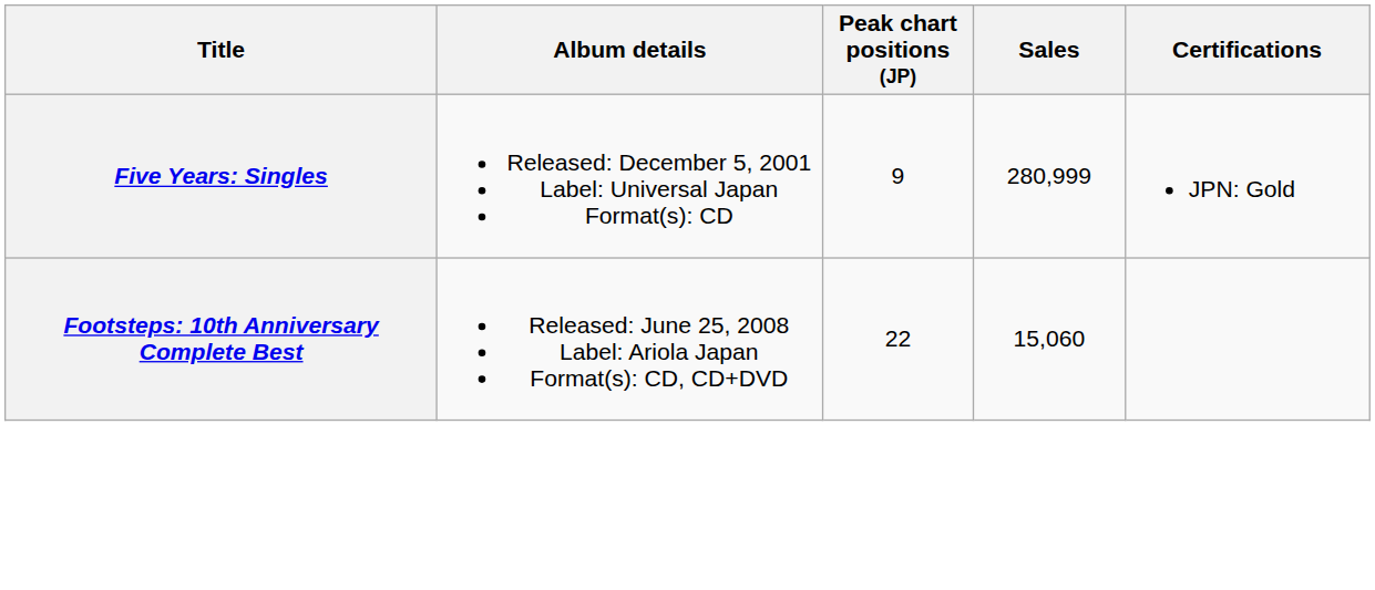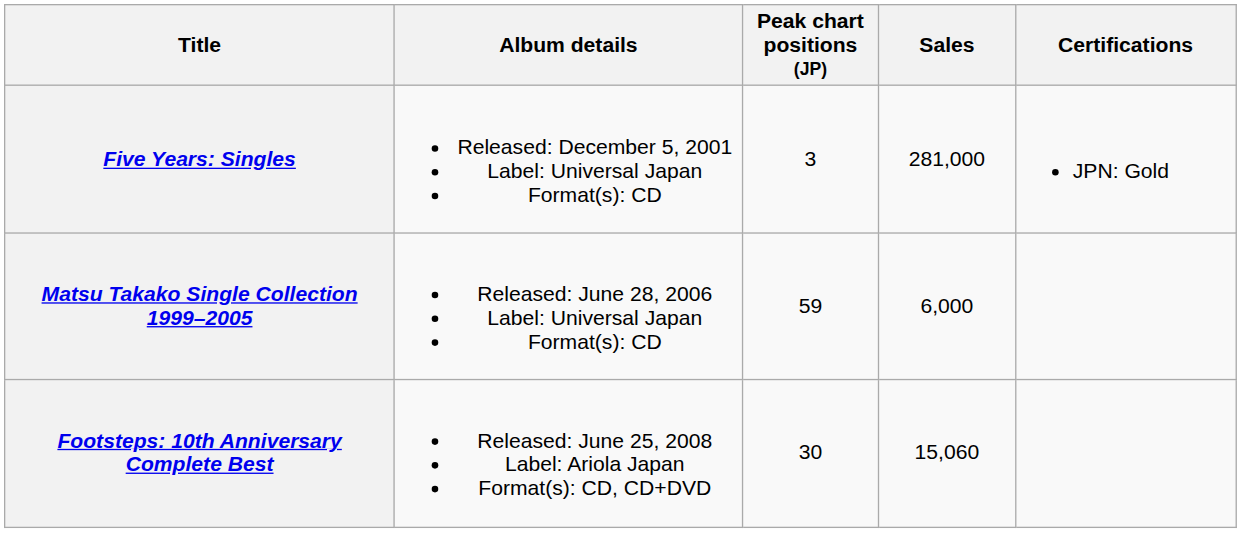 <table class="wikitable plainrowheaders" style="text-align:center;" border="1">
 <tr>
 <th scope="col" style="width:18em;">Title</th>
 <th scope="col" style="width:16em;">Album details</th>
 <th scope="col" style="width:6em;">Peak chart <br>positions <small>(JP)</small><br></th>
 <th scope="col" style="width:6em;">Sales<br></th>
 <th scope="col" style="width:10em;">Certifications</th>
 </tr>
 <tr>
 <th scope="row"><em><a href='#'>Five Years: Singles</a></em></th>
 <td><br><ul><li>Released: December 5, 2001</li><li>Label: Universal Japan</li><li>Format(s): CD</li></ul></td>
-<td>9</td>
-<td>280,999</td>
+<td>3</td>
+<td>281,000</td>
 <td align="left"><br><ul><li>JPN: Gold</li></ul></td>
+</tr>
+<tr>
+<th scope="row"><em><a href='#'>Matsu Takako Single Collection 1999–2005</a></em></th>
+<td><br><ul><li>Released: June 28, 2006</li><li>Label: Universal Japan</li><li>Format(s): CD</li></ul></td>
+<td>59</td>
+<td>6,000</td>
+<td></td>
 </tr>
 <tr>
 <th scope="row"><em><a href='#'>Footsteps: 10th Anniversary Complete Best</a></em></th>
 <td><br><ul><li>Released: June 25, 2008</li><li>Label: Ariola Japan</li><li>Format(s): CD, CD+DVD</li></ul></td>
-<td>22</td>
+<td>30</td>
 <td>15,060</td>
 <td></td>
 </tr>
 </table>
